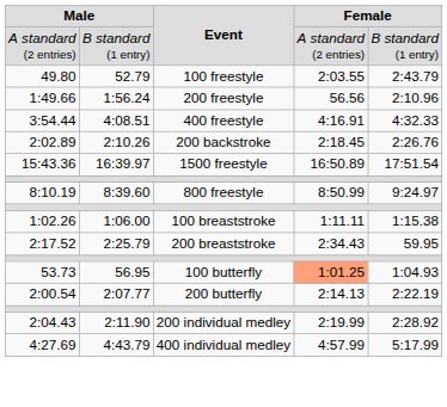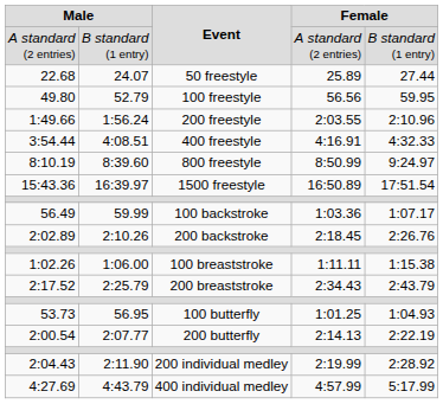 <table class="wikitable" style="text-align:right">
 <tr>
 <td colspan=2 align="center" bgcolor=#DDDDDD><strong>Male</strong></td>
 <td rowspan=2 align="center" bgcolor=#DDDDDD><strong>Event</strong></td>
 <td colspan=2  align="center" bgcolor=#DDDDDD><strong>Female</strong></td>
 </tr>
 <tr>
 <td bgcolor=#DDDDDD><em>A standard</em> <small><br>(2 entries)</small></td>
 <td bgcolor=#DDDDDD><em>B standard</em> <small><br>(1 entry)</small></td>
 <td bgcolor=#DDDDDD><em>A standard</em> <small><br>(2 entries)</small></td>
 <td bgcolor=#DDDDDD><em>B standard</em> <small><br>(1 entry)</small></td>
 </tr>
 <tr>
+<td>22.68</td>
+<td>24.07</td>
+<td align="center">50 freestyle</td>
+<td>25.89</td>
+<td>27.44</td>
+</tr>
+<tr>
 <td>49.80</td>
 <td>52.79</td>
 <td align="center">100 freestyle</td>
-<td>2:03.55</td>
-<td>2:43.79</td>
+<td>56.56</td>
+<td>59.95</td>
 </tr>
 <tr>
 <td>1:49.66</td>
 <td>1:56.24</td>
 <td align="center">200 freestyle</td>
-<td>56.56</td>
+<td>2:03.55</td>
 <td>2:10.96</td>
 </tr>
 <tr>
 <td>3:54.44</td>
 <td>4:08.51</td>
 <td align="center">400 freestyle</td>
 <td>4:16.91</td>
 <td>4:32.33</td>
 </tr>
 <tr>
-<td>2:02.89</td>
-<td>2:10.26</td>
-<td align="center">200 backstroke</td>
-<td>2:18.45</td>
-<td>2:26.76</td>
+<td>8:10.19</td>
+<td>8:39.60</td>
+<td align="center">800 freestyle</td>
+<td>8:50.99</td>
+<td>9:24.97</td>
 </tr>
 <tr>
 <td>15:43.36</td>
 <td>16:39.97</td>
 <td align="center">1500 freestyle</td>
 <td>16:50.89</td>
 <td>17:51.54</td>
 </tr>
 <tr bgcolor=#DDDDDD>
 <td colspan=5></td>
 </tr>
 <tr>
-<td>8:10.19</td>
-<td>8:39.60</td>
-<td align="center">800 freestyle</td>
-<td>8:50.99</td>
-<td>9:24.97</td>
+<td>56.49</td>
+<td>59.99</td>
+<td align="center">100 backstroke</td>
+<td>1:03.36</td>
+<td>1:07.17</td>
+</tr>
+<tr>
+<td>2:02.89</td>
+<td>2:10.26</td>
+<td align="center">200 backstroke</td>
+<td>2:18.45</td>
+<td>2:26.76</td>
 </tr>
 <tr bgcolor=#DDDDDD>
 <td colspan=5></td>
 </tr>
 <tr>
 <td>1:02.26</td>
 <td>1:06.00</td>
 <td align="center">100 breaststroke</td>
 <td>1:11.11</td>
 <td>1:15.38</td>
 </tr>
 <tr>
 <td>2:17.52</td>
 <td>2:25.79</td>
 <td align="center">200 breaststroke</td>
 <td>2:34.43</td>
-<td>59.95</td>
+<td>2:43.79</td>
 </tr>
 <tr bgcolor=#DDDDDD>
 <td colspan=5></td>
 </tr>
 <tr>
 <td>53.73</td>
 <td>56.95</td>
 <td align="center">100 butterfly</td>
-<td style="background: lightsalmon;">1:01.25</td>
+<td>1:01.25</td>
 <td>1:04.93</td>
 </tr>
 <tr>
 <td>2:00.54</td>
 <td>2:07.77</td>
 <td align="center">200 butterfly</td>
 <td>2:14.13</td>
 <td>2:22.19</td>
 </tr>
 <tr bgcolor=#DDDDDD>
 <td colspan=5></td>
 </tr>
 <tr>
 <td>2:04.43</td>
 <td>2:11.90</td>
 <td align="center">200 individual medley</td>
 <td>2:19.99</td>
 <td>2:28.92</td>
 </tr>
 <tr>
 <td>4:27.69</td>
 <td>4:43.79</td>
 <td align="center">400 individual medley</td>
 <td>4:57.99</td>
 <td>5:17.99</td>
 </tr>
 </table>
